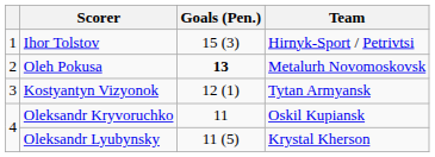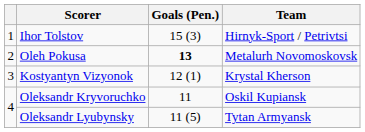 <table class="wikitable">
 <tr>
 <th></th>
 <th>Scorer</th>
 <th>Goals (Pen.)</th>
 <th>Team</th>
 </tr>
 <tr>
 <td>1</td>
 <td><a href='#'>Ihor Tolstov</a></td>
 <td align=center>15 (3)</td>
 <td><a href='#'>Hirnyk-Sport</a> / <a href='#'>Petrivtsi</a></td>
 </tr>
 <tr>
 <td>2</td>
 <td><a href='#'>Oleh Pokusa</a></td>
 <td align=center><strong>13</strong></td>
 <td><a href='#'>Metalurh Novomoskovsk</a></td>
 </tr>
 <tr>
 <td>3</td>
 <td><a href='#'>Kostyantyn Vizyonok</a></td>
 <td align=center>12 (1)</td>
-<td><a href='#'>Tytan Armyansk</a></td>
+<td><a href='#'>Krystal Kherson</a></td>
 </tr>
 <tr>
 <td rowspan="2">4</td>
 <td><a href='#'>Oleksandr Kryvoruchko</a></td>
 <td align=center>11</td>
 <td><a href='#'>Oskil Kupiansk</a></td>
 </tr>
 <tr>
 <td><a href='#'>Oleksandr Lyubynsky</a></td>
 <td align=center>11 (5)</td>
-<td><a href='#'>Krystal Kherson</a></td>
+<td><a href='#'>Tytan Armyansk</a></td>
 </tr>
 </table>
